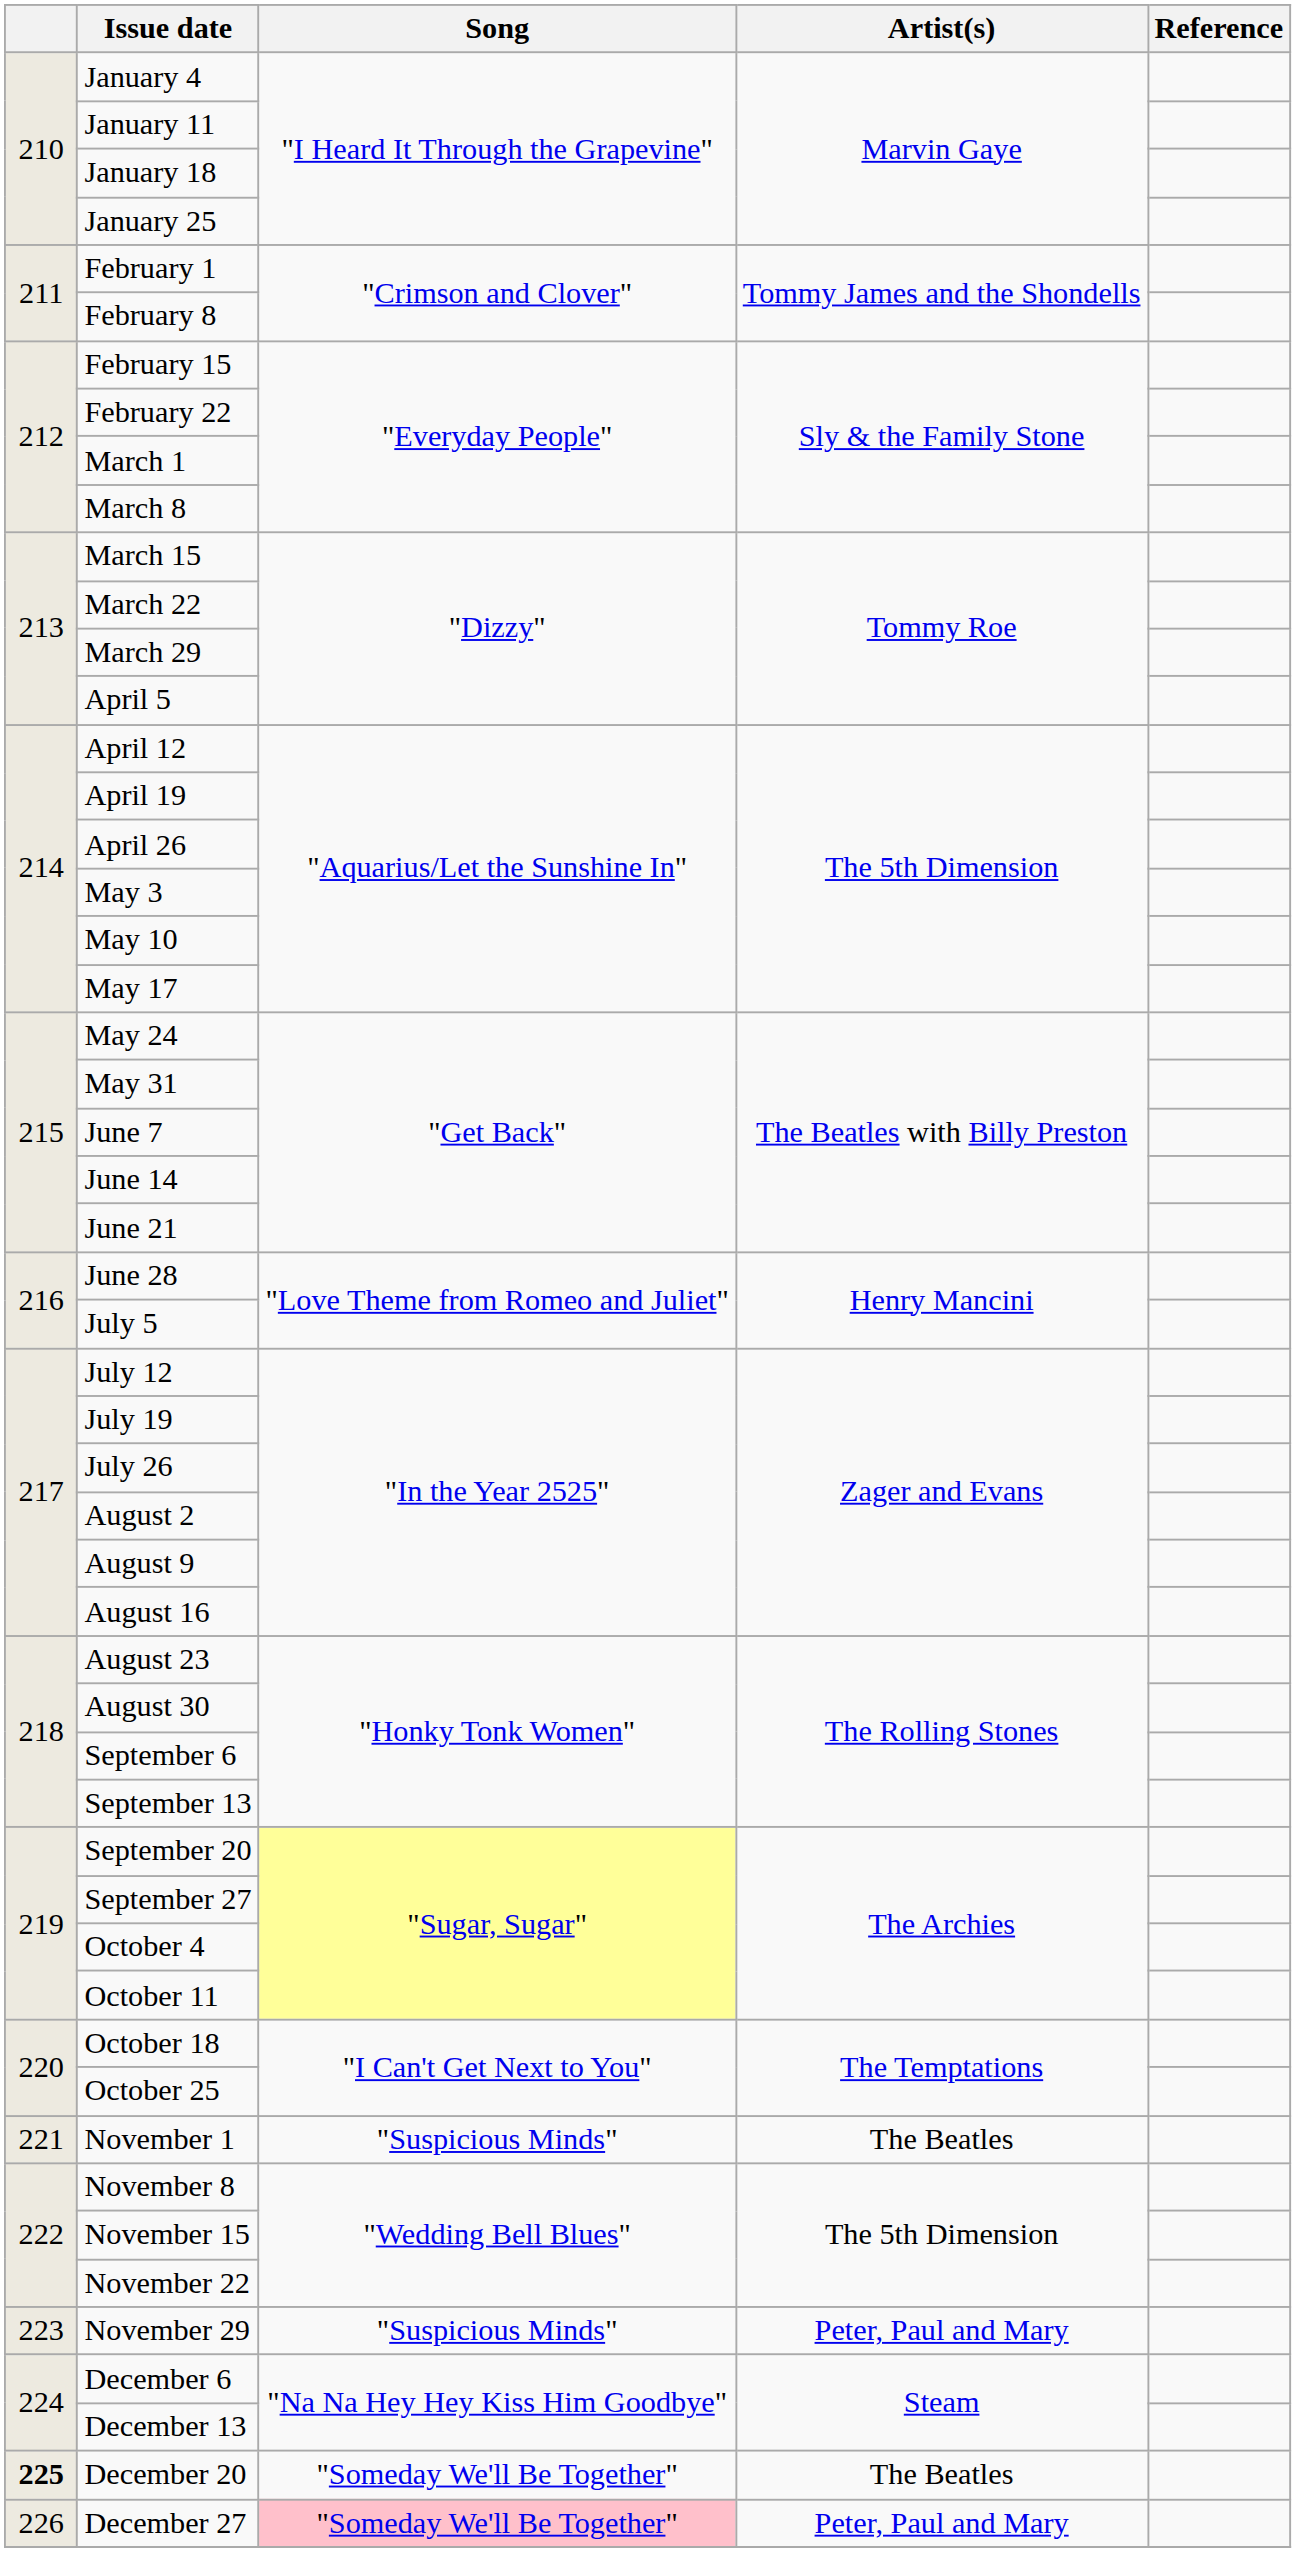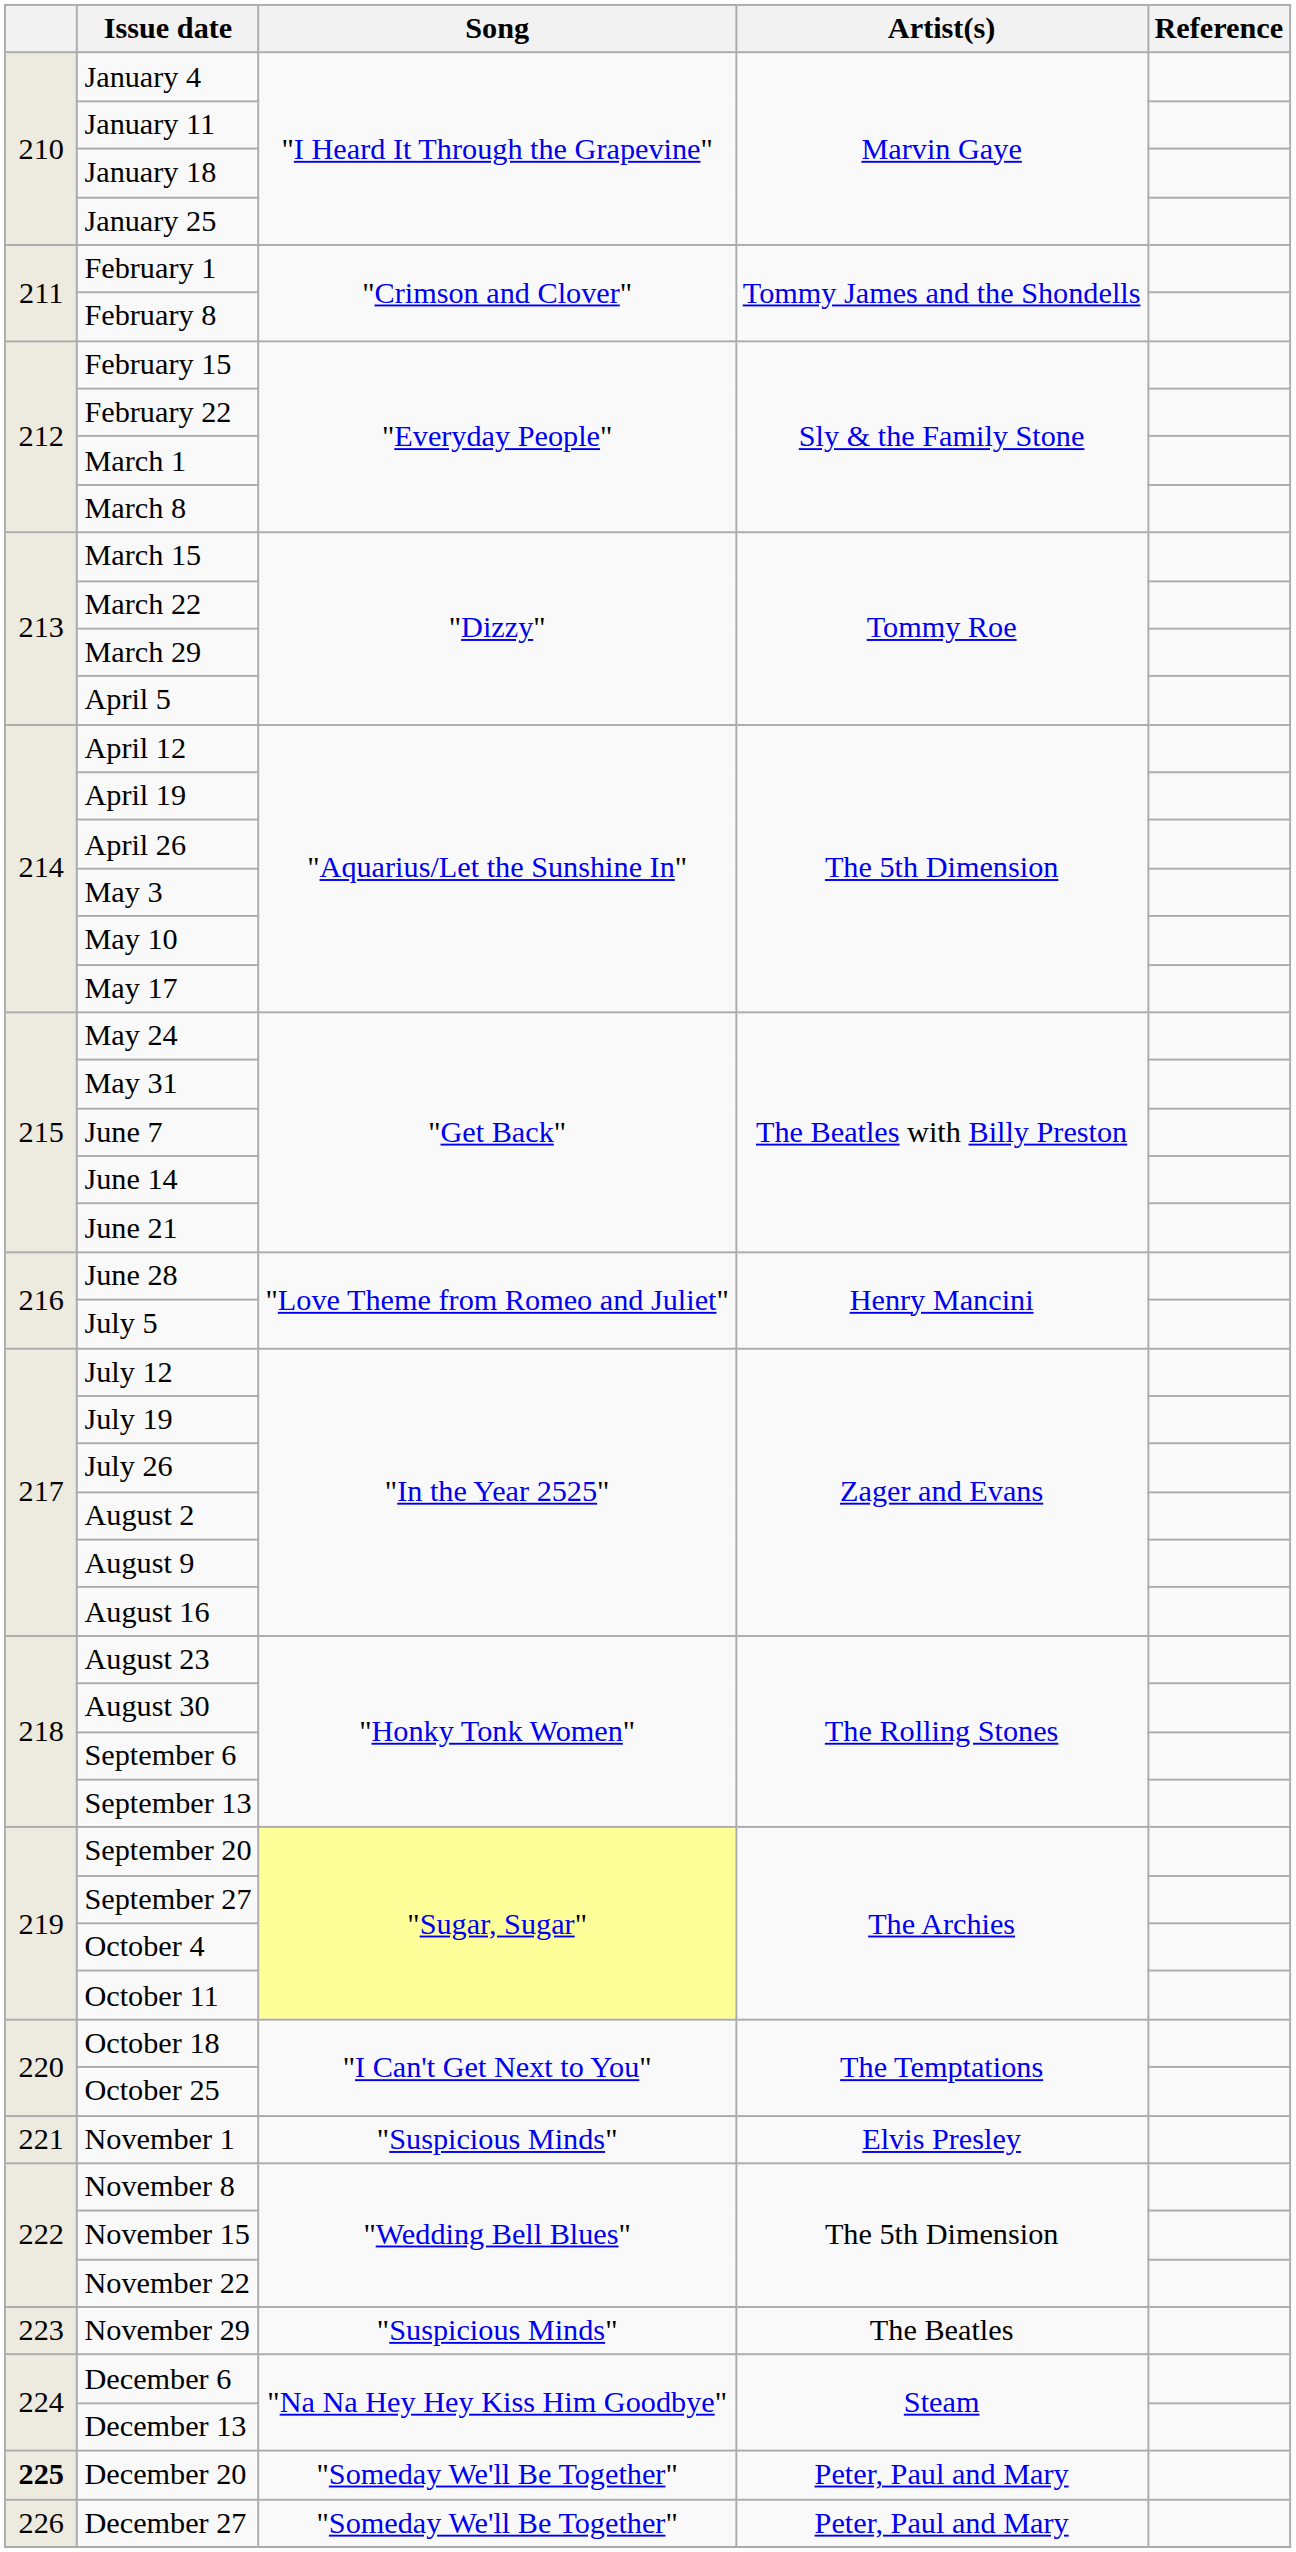 <table class="wikitable">
 <tr>
 <th width=31></th>
 <th>Issue date</th>
 <th>Song</th>
 <th>Artist(s)</th>
 <th>Reference</th>
 </tr>
 <tr>
 <td bgcolor=#EDEAE0 align=center rowspan=4>210</td>
 <td>January 4</td>
 <td align="center" rowspan="4">"<a href='#'>I Heard It Through the Grapevine</a>"</td>
 <td align="center" rowspan="4"><a href='#'>Marvin Gaye</a></td>
 <td align="center"></td>
 </tr>
 <tr>
 <td>January 11</td>
 <td align="center"></td>
 </tr>
 <tr>
 <td>January 18</td>
 <td align="center"></td>
 </tr>
 <tr>
 <td>January 25</td>
 <td align="center"></td>
 </tr>
 <tr>
 <td bgcolor=#EDEAE0 align=center rowspan=2>211</td>
 <td>February 1</td>
 <td align="center" rowspan="2">"<a href='#'>Crimson and Clover</a>"</td>
 <td align="center" rowspan="2"><a href='#'>Tommy James and the Shondells</a></td>
 <td align="center"></td>
 </tr>
 <tr>
 <td>February 8</td>
 <td align="center"></td>
 </tr>
 <tr>
 <td bgcolor=#EDEAE0 align=center rowspan=4>212</td>
 <td>February 15</td>
 <td align="center" rowspan="4">"<a href='#'>Everyday People</a>"</td>
 <td align="center" rowspan="4"><a href='#'>Sly & the Family Stone</a></td>
 <td align="center"></td>
 </tr>
 <tr>
 <td>February 22</td>
 <td align="center"></td>
 </tr>
 <tr>
 <td>March 1</td>
 <td align="center"></td>
 </tr>
 <tr>
 <td>March 8</td>
 <td align="center"></td>
 </tr>
 <tr>
 <td bgcolor=#EDEAE0 align=center rowspan=4>213</td>
 <td>March 15</td>
 <td align="center" rowspan="4">"<a href='#'>Dizzy</a>"</td>
 <td align="center" rowspan="4"><a href='#'>Tommy Roe</a></td>
 <td align="center"></td>
 </tr>
 <tr>
 <td>March 22</td>
 <td align="center"></td>
 </tr>
 <tr>
 <td>March 29</td>
 <td align="center"></td>
 </tr>
 <tr>
 <td>April 5</td>
 <td align="center"></td>
 </tr>
 <tr>
 <td bgcolor=#EDEAE0 align=center rowspan=6>214</td>
 <td>April 12</td>
 <td align="center" rowspan="6">"<a href='#'>Aquarius/Let the Sunshine In</a>"</td>
 <td align="center" rowspan="6"><a href='#'>The 5th Dimension</a></td>
 <td align="center"></td>
 </tr>
 <tr>
 <td>April 19</td>
 <td align="center"></td>
 </tr>
 <tr>
 <td>April 26</td>
 <td align="center"></td>
 </tr>
 <tr>
 <td>May 3</td>
 <td align="center"></td>
 </tr>
 <tr>
 <td>May 10</td>
 <td align="center"></td>
 </tr>
 <tr>
 <td>May 17</td>
 <td align="center"></td>
 </tr>
 <tr>
 <td bgcolor=#EDEAE0 align=center rowspan=5>215</td>
 <td>May 24</td>
 <td align="center" rowspan="5">"<a href='#'>Get Back</a>"</td>
 <td align="center" rowspan="5"><a href='#'>The Beatles</a> with <a href='#'>Billy Preston</a></td>
 <td align="center"></td>
 </tr>
 <tr>
 <td>May 31</td>
 <td align="center"></td>
 </tr>
 <tr>
 <td>June 7</td>
 <td align="center"></td>
 </tr>
 <tr>
 <td>June 14</td>
 <td align="center"></td>
 </tr>
 <tr>
 <td>June 21</td>
 <td align="center"></td>
 </tr>
 <tr>
 <td bgcolor=#EDEAE0 align=center rowspan=2>216</td>
 <td>June 28</td>
 <td align="center" rowspan="2">"<a href='#'>Love Theme from Romeo and Juliet</a>"</td>
 <td align="center" rowspan="2"><a href='#'>Henry Mancini</a></td>
 <td align="center"></td>
 </tr>
 <tr>
 <td>July 5</td>
 <td align="center"></td>
 </tr>
 <tr>
 <td bgcolor=#EDEAE0 align=center rowspan=6>217</td>
 <td>July 12</td>
 <td align="center" rowspan="6">"<a href='#'>In the Year 2525</a>"</td>
 <td align="center" rowspan="6"><a href='#'>Zager and Evans</a></td>
 <td align="center"></td>
 </tr>
 <tr>
 <td>July 19</td>
 <td align="center"></td>
 </tr>
 <tr>
 <td>July 26</td>
 <td align="center"></td>
 </tr>
 <tr>
 <td>August 2</td>
 <td align="center"></td>
 </tr>
 <tr>
 <td>August 9</td>
 <td align="center"></td>
 </tr>
 <tr>
 <td>August 16</td>
 <td align="center"></td>
 </tr>
 <tr>
 <td bgcolor=#EDEAE0 align=center rowspan=4>218</td>
 <td>August 23</td>
 <td align="center" rowspan="4">"<a href='#'>Honky Tonk Women</a>"</td>
 <td align="center" rowspan="4"><a href='#'>The Rolling Stones</a></td>
 <td align="center"></td>
 </tr>
 <tr>
 <td>August 30</td>
 <td align="center"></td>
 </tr>
 <tr>
 <td>September 6</td>
 <td align="center"></td>
 </tr>
 <tr>
 <td>September 13</td>
 <td align="center"></td>
 </tr>
 <tr>
 <td bgcolor=#EDEAE0 align=center rowspan=4>219</td>
 <td>September 20</td>
 <td bgcolor=#FFFF99 align="center" rowspan="4">"<a href='#'>Sugar, Sugar</a>"</td>
 <td align="center" rowspan="4"><a href='#'>The Archies</a></td>
 <td align="center"></td>
 </tr>
 <tr>
 <td>September 27</td>
 <td align="center"></td>
 </tr>
 <tr>
 <td>October 4</td>
 <td align="center"></td>
 </tr>
 <tr>
 <td>October 11</td>
 <td align="center"></td>
 </tr>
 <tr>
 <td bgcolor=#EDEAE0 align=center rowspan=2>220</td>
 <td>October 18</td>
 <td align="center" rowspan="2">"<a href='#'>I Can't Get Next to You</a>"</td>
 <td align="center" rowspan="2"><a href='#'>The Temptations</a></td>
 <td align="center"></td>
 </tr>
 <tr>
 <td>October 25</td>
 <td align="center"></td>
 </tr>
 <tr>
 <td bgcolor=#EDEAE0 align=center>221</td>
 <td>November 1</td>
 <td align="center">"<a href='#'>Suspicious Minds</a>"</td>
-<td align="center">The Beatles</td>
+<td align="center"><a href='#'>Elvis Presley</a></td>
 <td align="center"></td>
 </tr>
 <tr>
 <td bgcolor=#EDEAE0 align=center rowspan=3>222</td>
 <td>November 8</td>
 <td align="center" rowspan="3">"<a href='#'>Wedding Bell Blues</a>"</td>
 <td align="center" rowspan="3">The 5th Dimension</td>
 <td align="center"></td>
 </tr>
 <tr>
 <td>November 15</td>
 <td align="center"></td>
 </tr>
 <tr>
 <td>November 22</td>
 <td align="center"></td>
 </tr>
 <tr>
 <td bgcolor=#EDEAE0 align=center>223</td>
 <td>November 29</td>
 <td align="center">"<a href='#'>Suspicious Minds</a>"</td>
-<td align="center"><a href='#'>Peter, Paul and Mary</a></td>
+<td align="center">The Beatles</td>
 <td align="center"></td>
 </tr>
 <tr>
 <td bgcolor=#EDEAE0 align=center rowspan=2>224</td>
 <td>December 6</td>
 <td align="center" rowspan="2">"<a href='#'>Na Na Hey Hey Kiss Him Goodbye</a>"</td>
 <td align="center" rowspan="2"><a href='#'>Steam</a></td>
 <td align="center"></td>
 </tr>
 <tr>
 <td>December 13</td>
 <td align="center"></td>
 </tr>
 <tr>
 <td bgcolor=#EDEAE0 align=center><strong>225</strong></td>
 <td>December 20</td>
 <td align="center">"<a href='#'>Someday We'll Be Together</a>"</td>
-<td align="center">The Beatles</td>
+<td align="center"><a href='#'>Peter, Paul and Mary</a></td>
 <td align="center"></td>
 </tr>
 <tr>
 <td bgcolor=#EDEAE0 align=center>226</td>
 <td>December 27</td>
-<td align="center" style="background: pink;">"<a href='#'>Someday We'll Be Together</a>"</td>
+<td align="center">"<a href='#'>Someday We'll Be Together</a>"</td>
 <td align="center"><a href='#'>Peter, Paul and Mary</a></td>
 <td align="center"></td>
 </tr>
 <tr>
 </tr>
 </table>
